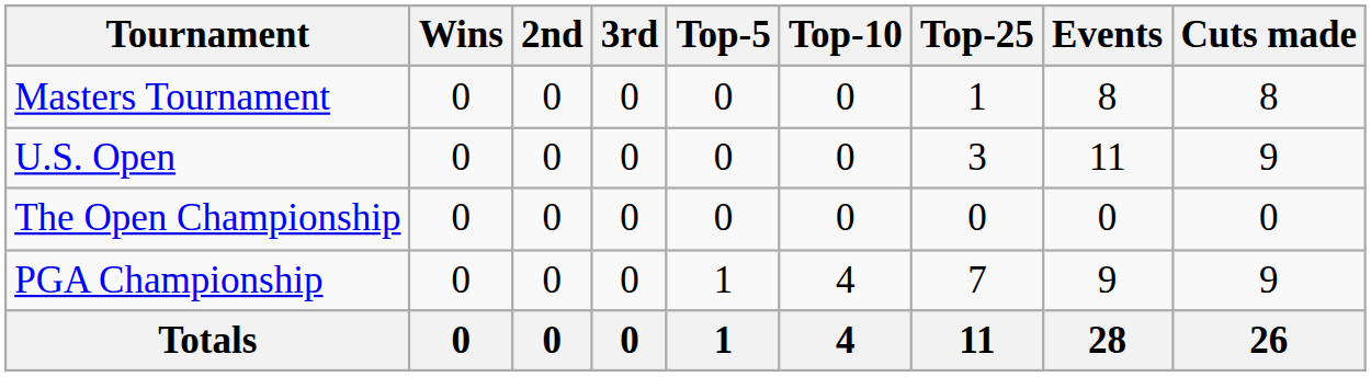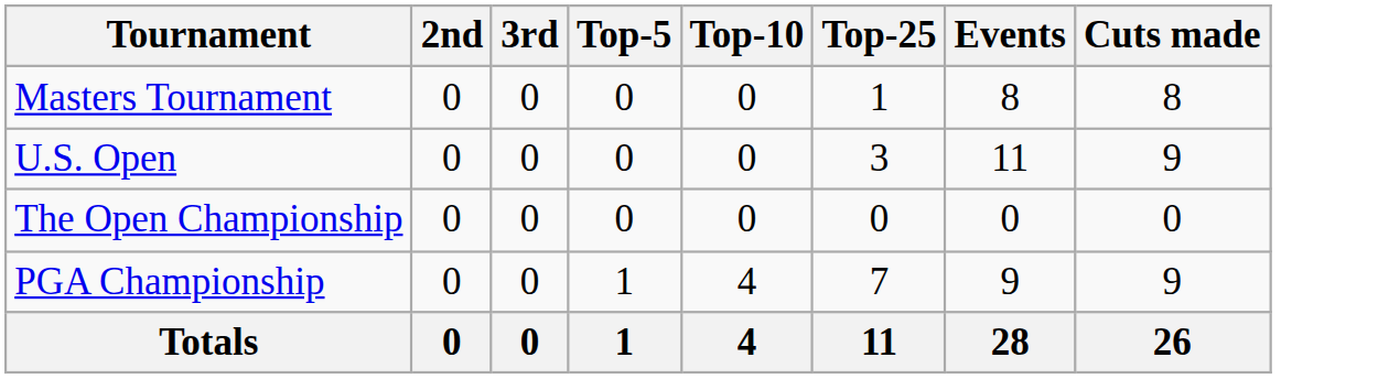 <table class=wikitable style=text-align:center>
 <tr>
 <th>Tournament</th>
-<th>Wins</th>
 <th>2nd</th>
 <th>3rd</th>
 <th>Top-5</th>
 <th>Top-10</th>
 <th>Top-25</th>
 <th>Events</th>
 <th>Cuts made</th>
 </tr>
 <tr>
 <td align=left><a href='#'>Masters Tournament</a></td>
 <td>0</td>
 <td>0</td>
 <td>0</td>
 <td>0</td>
-<td>0</td>
 <td>1</td>
 <td>8</td>
 <td>8</td>
 </tr>
 <tr>
 <td align=left><a href='#'>U.S. Open</a></td>
-<td>0</td>
 <td>0</td>
 <td>0</td>
 <td>0</td>
 <td>0</td>
 <td>3</td>
 <td>11</td>
 <td>9</td>
 </tr>
 <tr>
 <td align=left><a href='#'>The Open Championship</a></td>
 <td>0</td>
 <td>0</td>
 <td>0</td>
 <td>0</td>
 <td>0</td>
 <td>0</td>
 <td>0</td>
-<td>0</td>
 </tr>
 <tr>
 <td align=left><a href='#'>PGA Championship</a></td>
-<td>0</td>
 <td>0</td>
 <td>0</td>
 <td>1</td>
 <td>4</td>
 <td>7</td>
 <td>9</td>
 <td>9</td>
 </tr>
 <tr>
 <th>Totals</th>
 <th>0</th>
 <th>0</th>
-<th>0</th>
 <th>1</th>
 <th>4</th>
 <th>11</th>
 <th>28</th>
 <th>26</th>
 </tr>
 </table>
